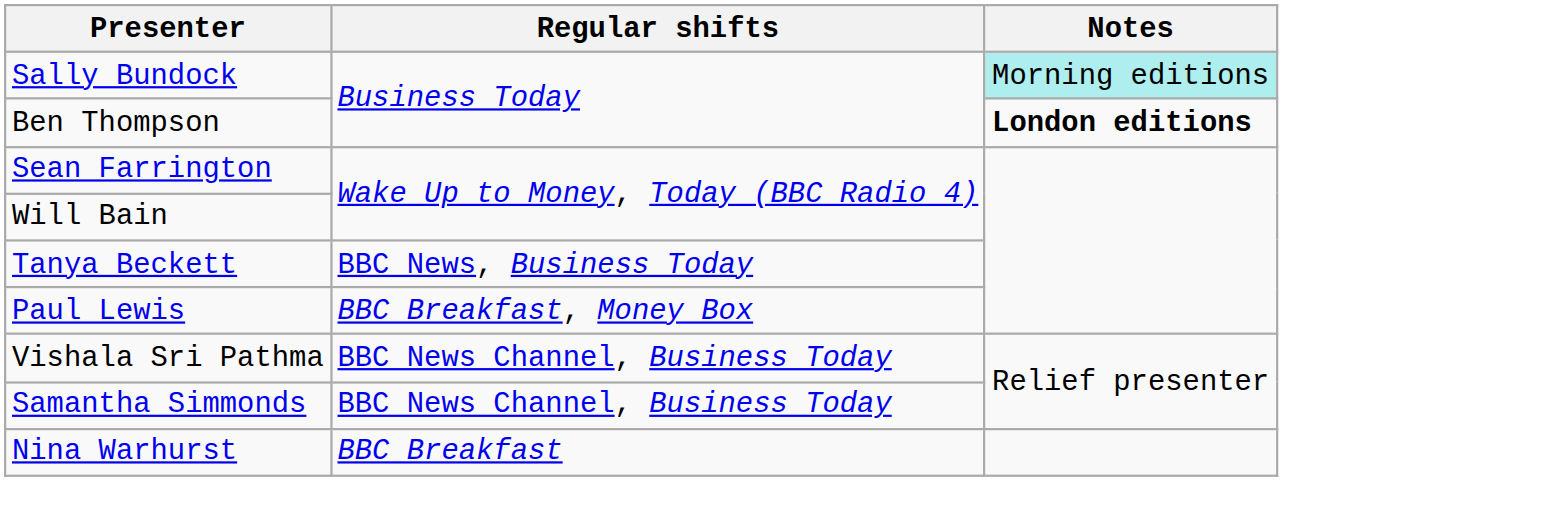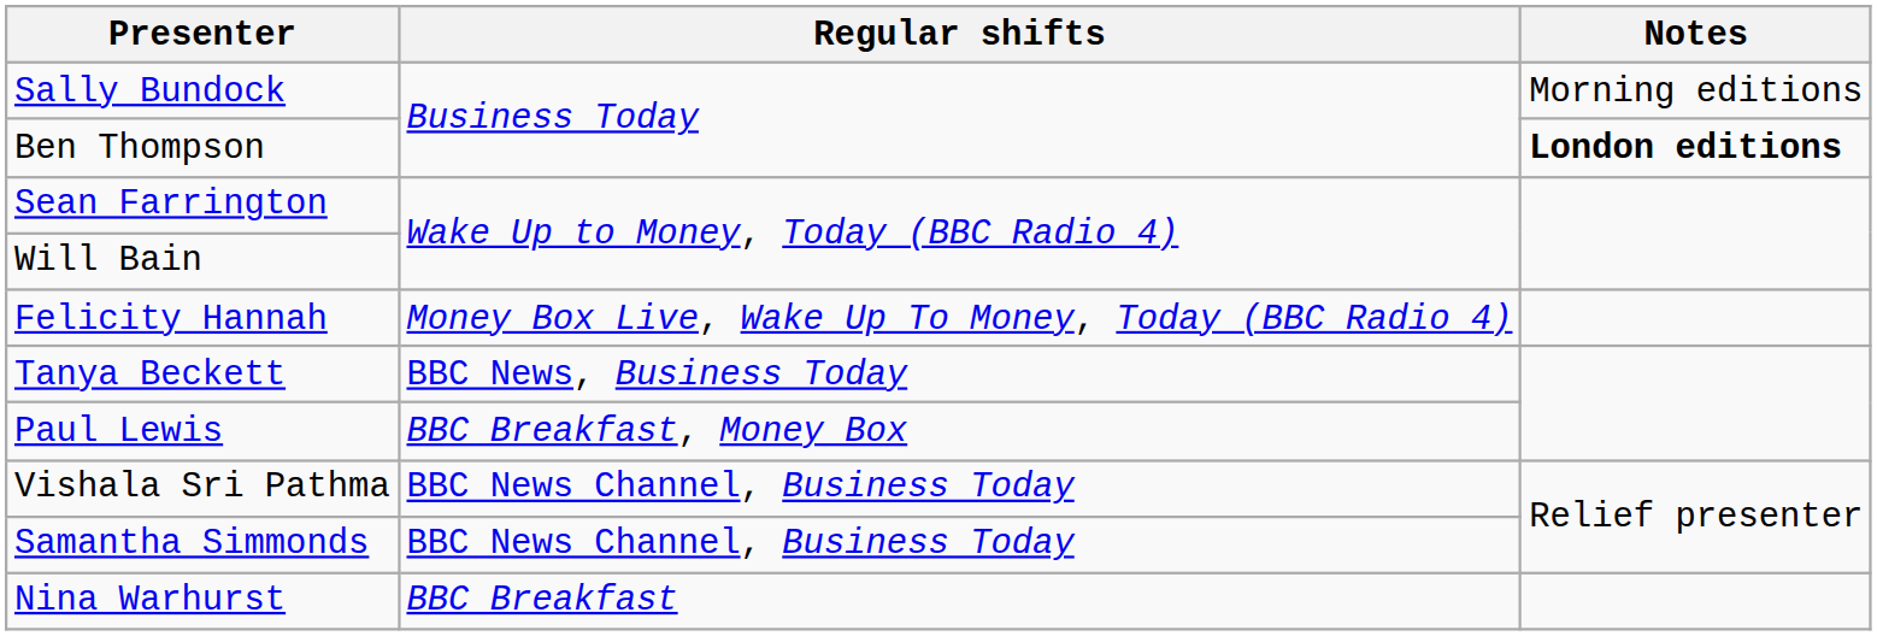 <table class="wikitable sortable">
 <tr>
 <th>Presenter</th>
 <th>Regular shifts</th>
 <th>Notes</th>
 </tr>
 <tr>
 <td><a href='#'>Sally Bundock</a></td>
 <td rowspan="2"><a href='#'><em>Business Today</em></a></td>
-<td style="background: paleturquoise;">Morning editions</td>
+<td>Morning editions</td>
 </tr>
 <tr>
 <td>Ben Thompson</td>
 <td><strong>London editions</strong></td>
 </tr>
 <tr>
 <td><a href='#'>Sean Farrington</a></td>
 <td rowspan="2"><em><a href='#'>Wake Up to Money</a></em>, <em><a href='#'>Today (BBC Radio 4)</a></em></td>
 </tr>
 <tr>
 <td>Will Bain</td>
+</tr>
+<tr>
+<td><a href='#'>Felicity Hannah</a></td>
+<td><em><a href='#'>Money Box Live</a></em>, <em><a href='#'>Wake Up To Money</a></em>, <em><a href='#'>Today (BBC Radio 4)</a></em></td>
+<td></td>
 </tr>
 <tr>
 <td><a href='#'>Tanya Beckett</a></td>
 <td><a href='#'>BBC News</a>, <em><a href='#'>Business Today</a></em></td>
 </tr>
 <tr>
 <td><a href='#'>Paul Lewis</a></td>
 <td><em><a href='#'>BBC Breakfast</a></em>, <em><a href='#'>Money Box</a></em></td>
 </tr>
 <tr>
 <td>Vishala Sri Pathma</td>
 <td><a href='#'>BBC News Channel</a>, <em><a href='#'>Business Today</a></em></td>
 <td rowspan="2">Relief presenter</td>
 </tr>
 <tr>
 <td><a href='#'>Samantha Simmonds</a></td>
 <td><a href='#'>BBC News Channel</a>, <a href='#'><em>Business Today</em></a></td>
 </tr>
 <tr>
 <td><a href='#'>Nina Warhurst</a></td>
 <td><em><a href='#'>BBC Breakfast</a></em></td>
 </tr>
 </table>
